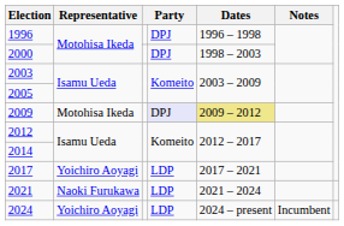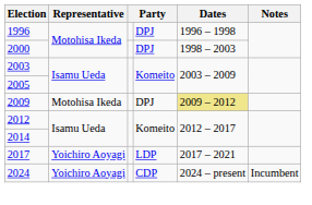 <table class=wikitable>
 <tr valign=bottom>
 <th>Election</th>
 <th>Representative</th>
 <th colspan="2">Party</th>
 <th>Dates</th>
 <th>Notes</th>
 </tr>
 <tr>
 <td rowspan="2"><a href='#'>1996</a></td>
 <td rowspan="3"><a href='#'>Motohisa Ikeda</a></td>
 <td bgcolor=></td>
 <td><a href='#'>DPJ</a></td>
 <td>1996 – 1998</td>
 <td rowspan="3"></td>
 </tr>
 <tr>
 <td rowspan="2" bgcolor=></td>
 <td rowspan="2"><a href='#'>DPJ</a></td>
 <td rowspan="2">1998 – 2003</td>
 </tr>
 <tr>
 <td><a href='#'>2000</a></td>
 </tr>
 <tr>
 <td><a href='#'>2003</a></td>
 <td rowspan="2"><a href='#'>Isamu Ueda</a></td>
 <td rowspan="2" bgcolor=></td>
 <td rowspan="2"><a href='#'>Komeito</a></td>
 <td rowspan="2">2003 – 2009</td>
 <td rowspan="2"></td>
 </tr>
 <tr>
 <td><a href='#'>2005</a></td>
 </tr>
 <tr>
 <td><a href='#'>2009</a></td>
 <td>Motohisa Ikeda</td>
 <td bgcolor=></td>
-<td style="background: lavender;">DPJ</td>
+<td>DPJ</td>
 <td style="background: khaki;">2009 – 2012</td>
 <td></td>
 </tr>
 <tr>
 <td><a href='#'>2012</a></td>
 <td rowspan="2">Isamu Ueda</td>
 <td rowspan="2" bgcolor=></td>
 <td rowspan="2">Komeito</td>
 <td rowspan="2">2012 – 2017</td>
 <td rowspan="2"></td>
 </tr>
 <tr>
 <td><a href='#'>2014</a></td>
 </tr>
 <tr>
 <td><a href='#'>2017</a></td>
 <td><a href='#'>Yoichiro Aoyagi</a></td>
 <td bgcolor=></td>
 <td><a href='#'>LDP</a></td>
 <td>2017 – 2021</td>
 <td></td>
 </tr>
 <tr>
-<td><a href='#'>2021</a></td>
-<td><a href='#'>Naoki Furukawa</a></td>
-<td bgcolor=></td>
-<td><a href='#'>LDP</a></td>
-<td>2021 – 2024</td>
-<td></td>
-<td></td>
-</tr>
-<tr>
 <td><a href='#'>2024</a></td>
 <td><a href='#'>Yoichiro Aoyagi</a></td>
 <td bgcolor=></td>
-<td><a href='#'>LDP</a></td>
+<td><a href='#'>CDP</a></td>
 <td>2024 – present</td>
 <td>Incumbent</td>
 </tr>
 </table>
